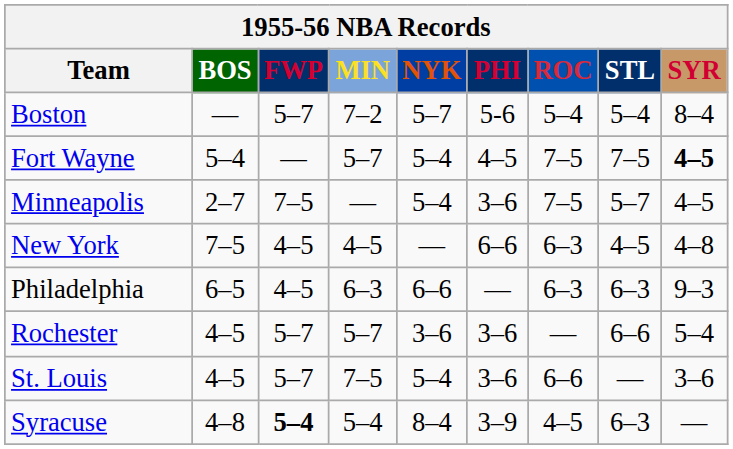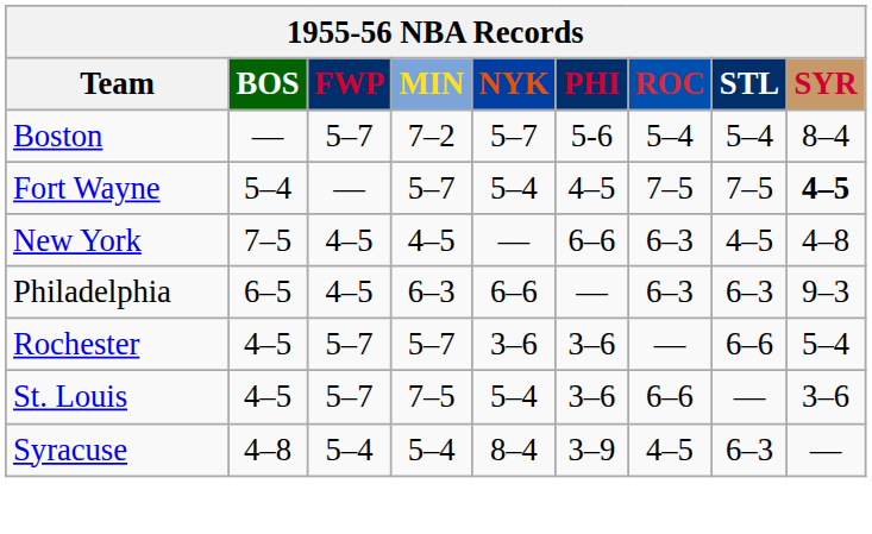 <table class="wikitable" style="font-size:95%; text-align:center;">
 <tr>
 <th colspan=9>1955-56 NBA Records</th>
 </tr>
 <tr>
 <th width=100>Team</th>
 <th style="background:#006400;color:#FFFFFF;width=35">BOS</th>
 <th style="background:#012F6B;color:#D40032;width=35">FWP</th>
 <th style="background:#7BA4DB;color:#FBE122;width=35">MIN</th>
 <th style="background:#003EA4;color:#E45206;width=35">NYK</th>
 <th style="background:#012F6B;color:#D50033;width=35">PHI</th>
 <th style="background:#0050B0;color:#D82A3C;width=35">ROC</th>
 <th style="background:#012F6B;color:#FFFFFF;width=35">STL</th>
 <th style="background:#C79968;color:#D20032;width=35">SYR</th>
 </tr>
 <tr>
 <td style="text-align:left;"><a href='#'>Boston</a></td>
 <td>—</td>
 <td>5–7</td>
 <td>7–2</td>
 <td>5–7</td>
 <td>5-6</td>
 <td>5–4</td>
 <td>5–4</td>
 <td>8–4</td>
 </tr>
 <tr>
 <td style="text-align:left;"><a href='#'>Fort Wayne</a></td>
 <td>5–4</td>
 <td>—</td>
 <td>5–7</td>
 <td>5–4</td>
 <td>4–5</td>
 <td>7–5</td>
 <td>7–5</td>
 <td><strong>4–5</strong></td>
-</tr>
-<tr>
-<td style="text-align:left;"><a href='#'>Minneapolis</a></td>
-<td>2–7</td>
-<td>7–5</td>
-<td>—</td>
-<td>5–4</td>
-<td>3–6</td>
-<td>7–5</td>
-<td>5–7</td>
-<td>4–5</td>
 </tr>
 <tr>
 <td style="text-align:left;"><a href='#'>New York</a></td>
 <td>7–5</td>
 <td>4–5</td>
 <td>4–5</td>
 <td>—</td>
 <td>6–6</td>
 <td>6–3</td>
 <td>4–5</td>
 <td>4–8</td>
 </tr>
 <tr>
 <td style="text-align:left;">Philadelphia</td>
 <td>6–5</td>
 <td>4–5</td>
 <td>6–3</td>
 <td>6–6</td>
 <td>—</td>
 <td>6–3</td>
 <td>6–3</td>
 <td>9–3</td>
 </tr>
 <tr>
 <td style="text-align:left;"><a href='#'>Rochester</a></td>
 <td>4–5</td>
 <td>5–7</td>
 <td>5–7</td>
 <td>3–6</td>
 <td>3–6</td>
 <td>—</td>
 <td>6–6</td>
 <td>5–4</td>
 </tr>
 <tr>
 <td style="text-align:left;"><a href='#'>St. Louis</a></td>
 <td>4–5</td>
 <td>5–7</td>
 <td>7–5</td>
 <td>5–4</td>
 <td>3–6</td>
 <td>6–6</td>
 <td>—</td>
 <td>3–6</td>
 </tr>
 <tr>
 <td style="text-align:left;"><a href='#'>Syracuse</a></td>
 <td>4–8</td>
-<td><strong>5–4</strong></td>
+<td>5–4</td>
 <td>5–4</td>
 <td>8–4</td>
 <td>3–9</td>
 <td>4–5</td>
 <td>6–3</td>
 <td>—</td>
 </tr>
 </table>
